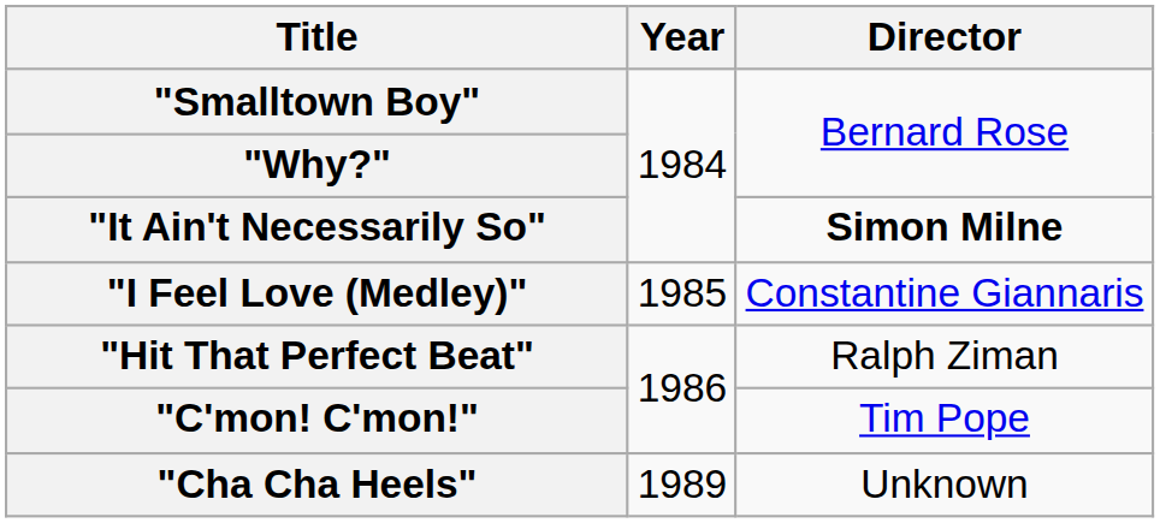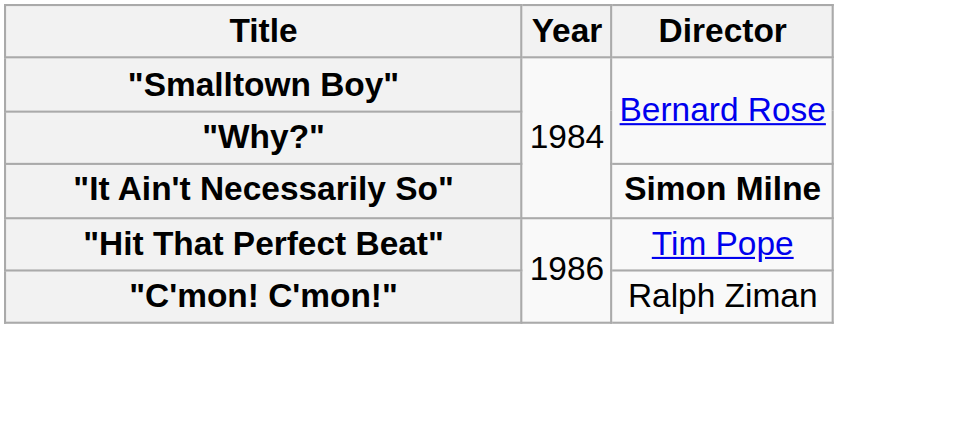 <table class="wikitable plainrowheaders" style="text-align:center;">
 <tr>
 <th scope="col" style="width:15em;">Title</th>
 <th scope="col">Year</th>
 <th>Director</th>
 </tr>
 <tr>
 <th scope="row">"Smalltown Boy"</th>
 <td rowspan="3">1984</td>
 <td rowspan="2"><a href='#'>Bernard Rose</a></td>
 </tr>
 <tr>
 <th scope="row">"Why?"</th>
 </tr>
 <tr>
 <th scope="row">"It Ain't Necessarily So"</th>
 <td><strong>Simon Milne</strong></td>
 </tr>
 <tr>
-<th scope="row">"I Feel Love (Medley)"</th>
-<td>1985</td>
-<td><a href='#'>Constantine Giannaris</a></td>
-</tr>
-<tr>
 <th scope="row">"Hit That Perfect Beat"</th>
 <td rowspan="2">1986</td>
-<td>Ralph Ziman</td>
+<td><a href='#'>Tim Pope</a></td>
 </tr>
 <tr>
 <th scope="row">"C'mon! C'mon!"</th>
-<td><a href='#'>Tim Pope</a></td>
-</tr>
-<tr>
-<th scope="row">"Cha Cha Heels"</th>
-<td>1989</td>
-<td>Unknown</td>
+<td>Ralph Ziman</td>
 </tr>
 </table>
